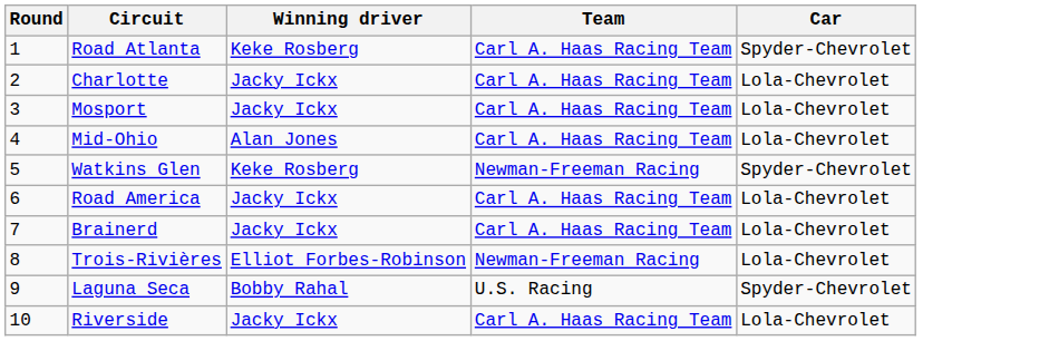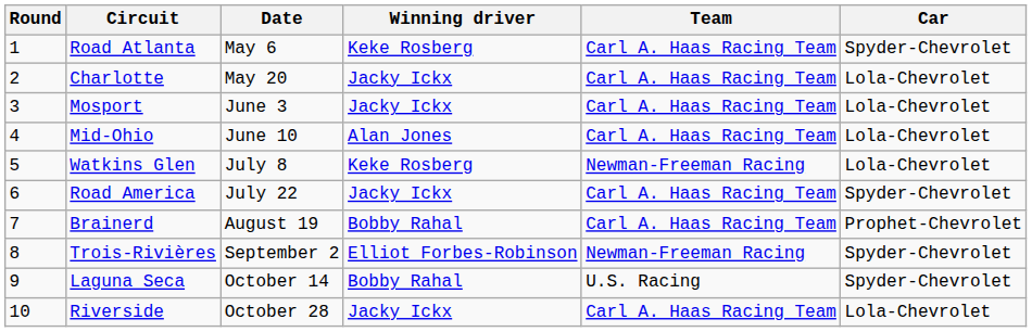 <table class="wikitable" style="font-size: 90%;">
 <tr>
 <th>Round</th>
 <th>Circuit</th>
+<th>Date</th>
 <th>Winning driver</th>
 <th>Team</th>
 <th>Car</th>
 </tr>
 <tr>
 <td>1</td>
 <td> <a href='#'>Road Atlanta</a></td>
+<td>May 6</td>
 <td> <a href='#'>Keke Rosberg</a></td>
 <td> <a href='#'>Carl A. Haas Racing Team</a></td>
 <td>Spyder-Chevrolet</td>
 </tr>
 <tr>
 <td>2</td>
 <td> <a href='#'>Charlotte</a></td>
+<td>May 20</td>
 <td> <a href='#'>Jacky Ickx</a></td>
 <td> <a href='#'>Carl A. Haas Racing Team</a></td>
 <td>Lola-Chevrolet</td>
 </tr>
 <tr>
 <td>3</td>
 <td> <a href='#'>Mosport</a></td>
+<td>June 3</td>
 <td> <a href='#'>Jacky Ickx</a></td>
 <td> <a href='#'>Carl A. Haas Racing Team</a></td>
 <td>Lola-Chevrolet</td>
 </tr>
 <tr>
 <td>4</td>
 <td> <a href='#'>Mid-Ohio</a></td>
+<td>June 10</td>
 <td> <a href='#'>Alan Jones</a></td>
 <td> <a href='#'>Carl A. Haas Racing Team</a></td>
 <td>Lola-Chevrolet</td>
 </tr>
 <tr>
 <td>5</td>
 <td> <a href='#'>Watkins Glen</a></td>
+<td>July 8</td>
 <td> <a href='#'>Keke Rosberg</a></td>
+<td> <a href='#'>Newman-Freeman Racing</a></td>
+<td>Lola-Chevrolet</td>
+</tr>
+<tr>
+<td>6</td>
+<td> <a href='#'>Road America</a></td>
+<td>July 22</td>
+<td> <a href='#'>Jacky Ickx</a></td>
+<td> <a href='#'>Carl A. Haas Racing Team</a></td>
+<td>Spyder-Chevrolet</td>
+</tr>
+<tr>
+<td>7</td>
+<td> <a href='#'>Brainerd</a></td>
+<td>August 19</td>
+<td> <a href='#'>Bobby Rahal</a></td>
+<td> <a href='#'>Carl A. Haas Racing Team</a></td>
+<td>Prophet-Chevrolet</td>
+</tr>
+<tr>
+<td>8</td>
+<td> <a href='#'>Trois-Rivières</a></td>
+<td>September 2</td>
+<td> <a href='#'>Elliot Forbes-Robinson</a></td>
 <td> <a href='#'>Newman-Freeman Racing</a></td>
 <td>Spyder-Chevrolet</td>
 </tr>
 <tr>
-<td>6</td>
-<td> <a href='#'>Road America</a></td>
-<td> <a href='#'>Jacky Ickx</a></td>
-<td> <a href='#'>Carl A. Haas Racing Team</a></td>
-<td>Lola-Chevrolet</td>
-</tr>
-<tr>
-<td>7</td>
-<td> <a href='#'>Brainerd</a></td>
-<td> <a href='#'>Jacky Ickx</a></td>
-<td> <a href='#'>Carl A. Haas Racing Team</a></td>
-<td>Lola-Chevrolet</td>
-</tr>
-<tr>
-<td>8</td>
-<td> <a href='#'>Trois-Rivières</a></td>
-<td> <a href='#'>Elliot Forbes-Robinson</a></td>
-<td> <a href='#'>Newman-Freeman Racing</a></td>
-<td>Lola-Chevrolet</td>
-</tr>
-<tr>
 <td>9</td>
 <td> <a href='#'>Laguna Seca</a></td>
+<td>October 14</td>
 <td> <a href='#'>Bobby Rahal</a></td>
 <td> U.S. Racing</td>
 <td>Spyder-Chevrolet</td>
 </tr>
 <tr>
 <td>10</td>
 <td> <a href='#'>Riverside</a></td>
+<td>October 28</td>
 <td> <a href='#'>Jacky Ickx</a></td>
 <td> <a href='#'>Carl A. Haas Racing Team</a></td>
 <td>Lola-Chevrolet</td>
 </tr>
 </table>
